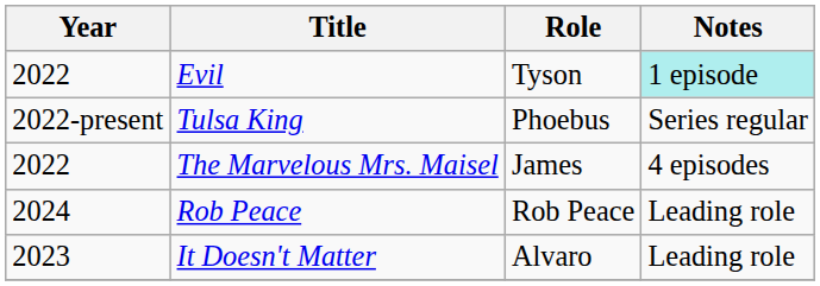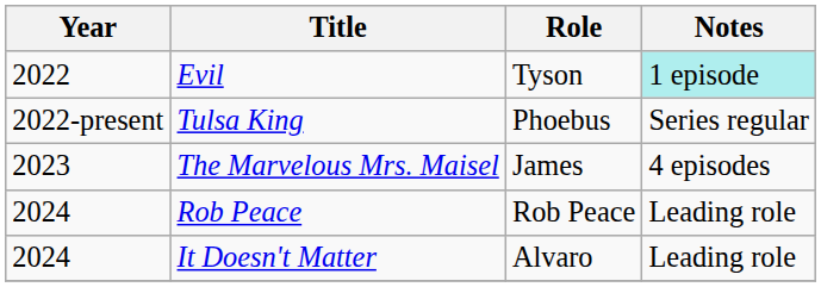 <table class="wikitable sortable">
 <tr>
 <th>Year</th>
 <th>Title</th>
 <th>Role</th>
 <th>Notes</th>
 </tr>
 <tr>
 <td>2022</td>
 <td><em><a href='#'>Evil</a></em></td>
 <td>Tyson</td>
 <td style="background: paleturquoise;">1 episode</td>
 </tr>
 <tr>
 <td>2022-present</td>
 <td><em><a href='#'>Tulsa King</a></em></td>
 <td>Phoebus</td>
 <td>Series regular</td>
 </tr>
 <tr>
-<td>2022</td>
+<td>2023</td>
 <td><em><a href='#'>The Marvelous Mrs. Maisel</a></em></td>
 <td>James</td>
 <td>4 episodes</td>
 </tr>
 <tr>
 <td>2024</td>
 <td><em><a href='#'>Rob Peace</a></em></td>
 <td>Rob Peace</td>
 <td>Leading role</td>
 </tr>
 <tr>
-<td>2023</td>
+<td>2024</td>
 <td><em><a href='#'> It Doesn't Matter</a></em></td>
 <td>Alvaro</td>
 <td>Leading role</td>
 </tr>
 <tr>
 </tr>
 </table>
